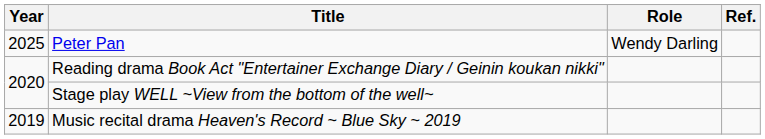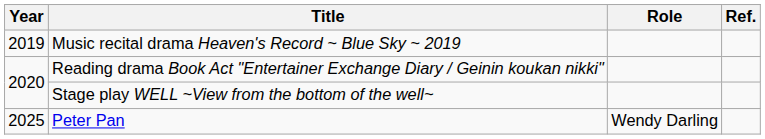 <table class="wikitable">
 <tr>
 <th>Year</th>
 <th>Title</th>
 <th>Role</th>
 <th>Ref.</th>
 </tr>
 <tr>
-<td>2025</td>
-<td><a href='#'>Peter Pan</a></td>
-<td>Wendy Darling</td>
+<td>2019</td>
+<td>Music recital drama <em>Heaven's Record ~ Blue Sky ~ 2019</em></td>
+<td></td>
 <td></td>
 </tr>
 <tr>
 <td rowspan="2">2020</td>
 <td>Reading drama <em>Book Act "Entertainer Exchange Diary / Geinin koukan nikki"</em></td>
 <td></td>
 <td></td>
 </tr>
 <tr>
 <td>Stage play <em>WELL ~View from the bottom of the well~</em></td>
 <td></td>
 <td></td>
 </tr>
 <tr>
-<td>2019</td>
-<td>Music recital drama <em>Heaven's Record ~ Blue Sky ~ 2019</em></td>
-<td></td>
+<td>2025</td>
+<td><a href='#'>Peter Pan</a></td>
+<td>Wendy Darling</td>
 <td></td>
 </tr>
 </table>
